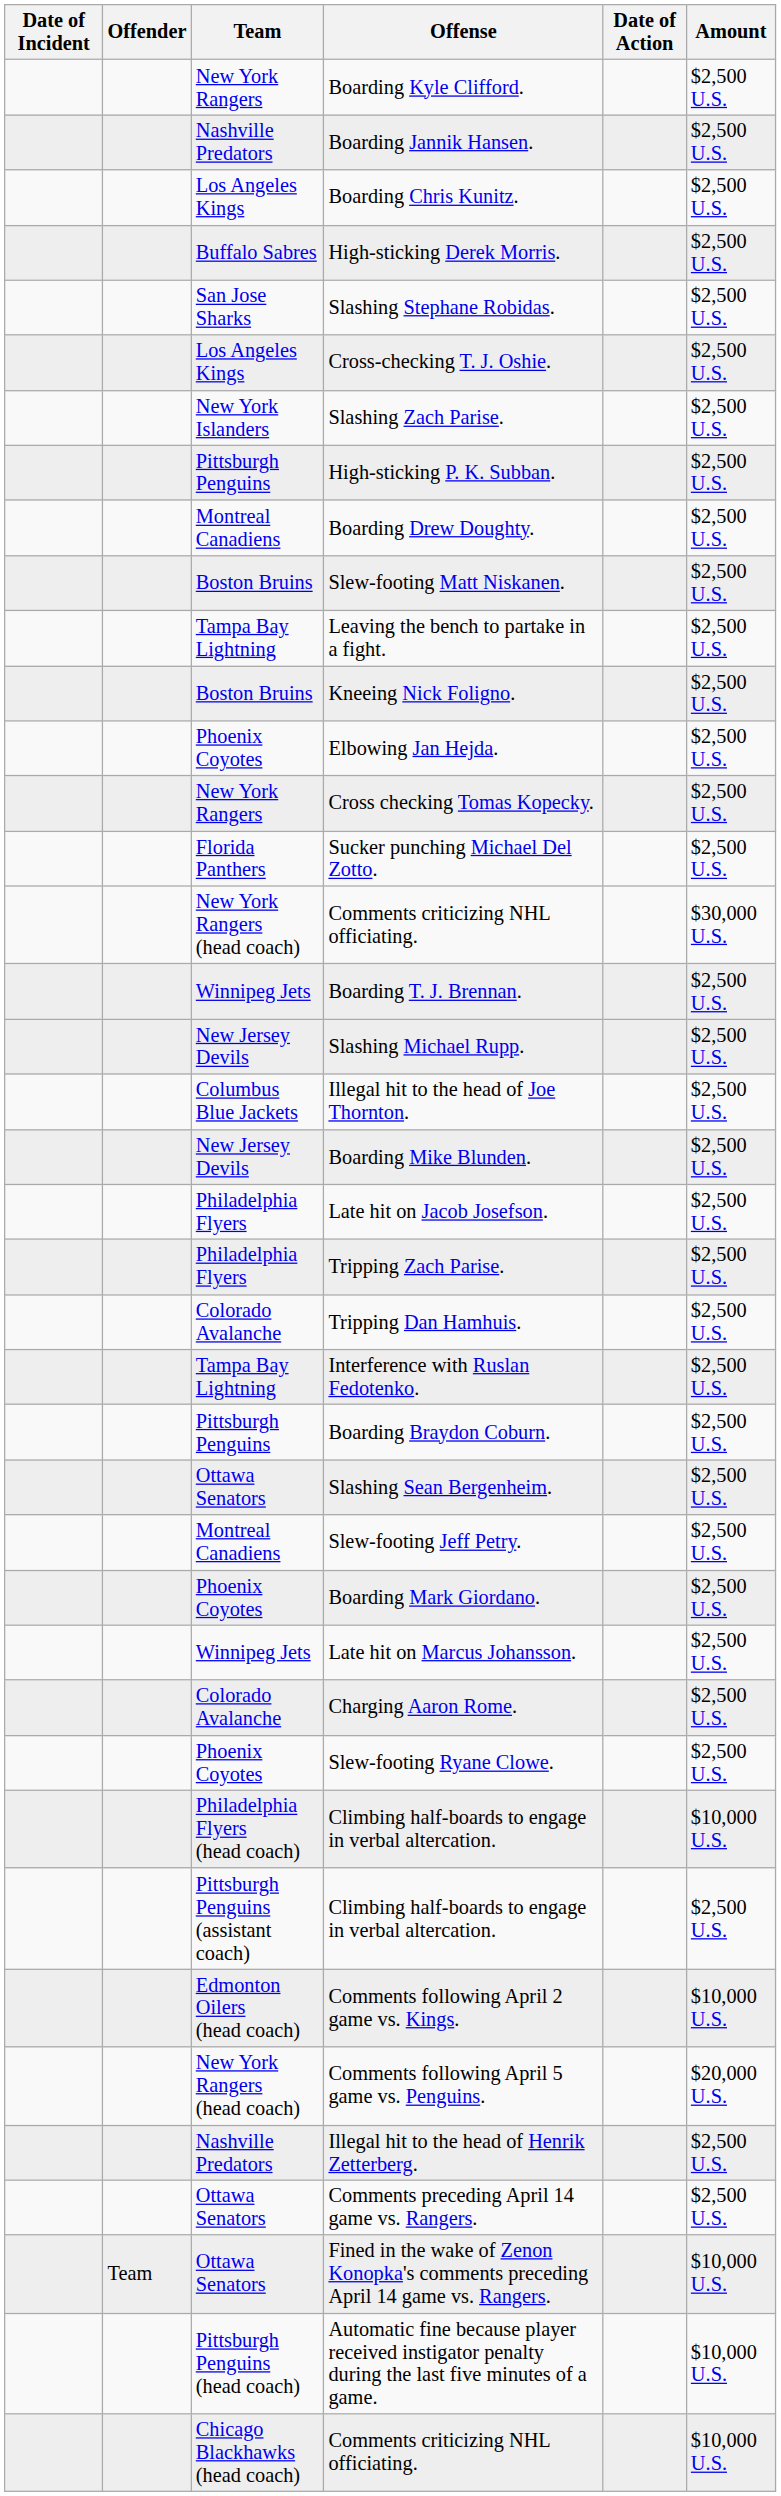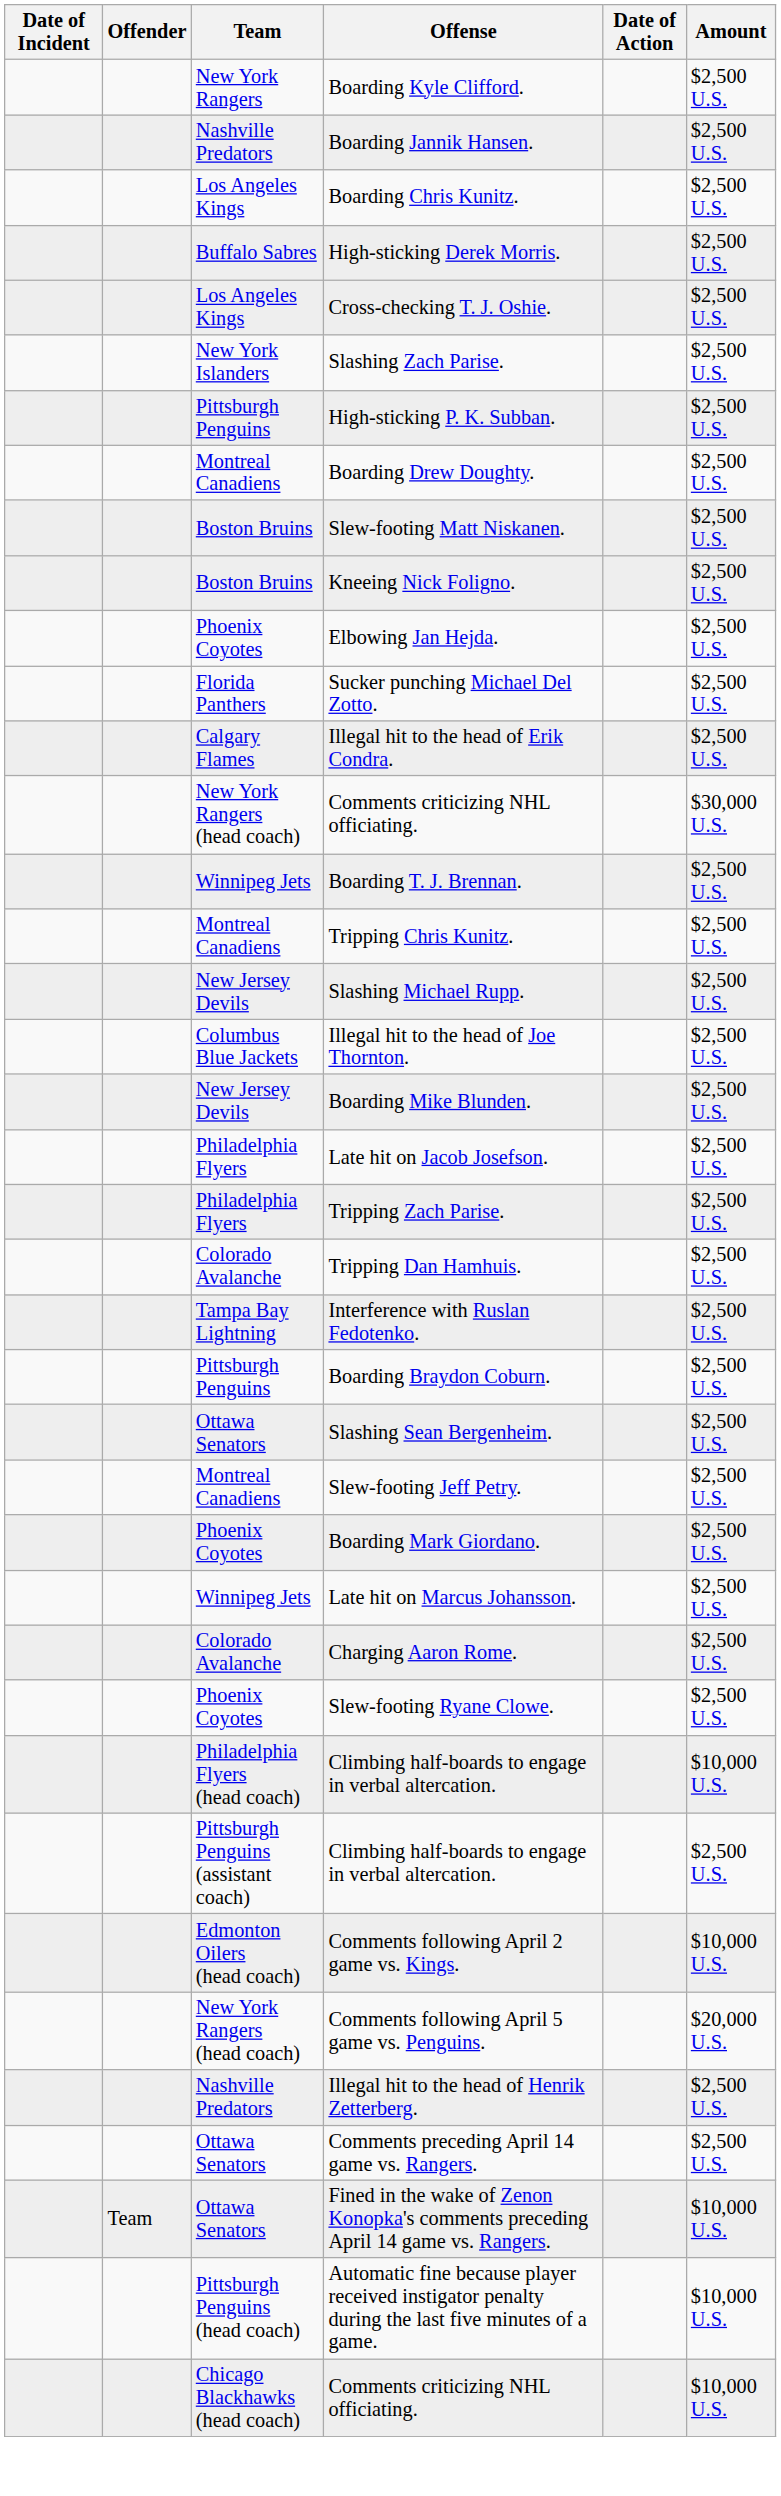 <table class="wikitable sortable">
 <tr>
 <th>Date of Incident</th>
 <th>Offender</th>
 <th>Team</th>
 <th>Offense</th>
 <th>Date of Action</th>
 <th>Amount</th>
 </tr>
 <tr>
 <td></td>
 <td></td>
 <td><a href='#'>New York Rangers</a></td>
 <td>Boarding <a href='#'>Kyle Clifford</a>.</td>
 <td></td>
 <td>$2,500 <a href='#'>U.S.</a></td>
 </tr>
 <tr bgcolor="#eeeeee">
 <td></td>
 <td></td>
 <td><a href='#'>Nashville Predators</a></td>
 <td>Boarding <a href='#'>Jannik Hansen</a>.</td>
 <td></td>
 <td>$2,500 <a href='#'>U.S.</a></td>
 </tr>
 <tr bgcolor=>
 <td></td>
 <td></td>
 <td><a href='#'>Los Angeles Kings</a></td>
 <td>Boarding <a href='#'>Chris Kunitz</a>.</td>
 <td></td>
 <td>$2,500 <a href='#'>U.S.</a></td>
 </tr>
 <tr bgcolor="#eeeeee">
 <td></td>
 <td></td>
 <td><a href='#'>Buffalo Sabres</a></td>
 <td>High-sticking <a href='#'>Derek Morris</a>.</td>
-<td></td>
-<td>$2,500 <a href='#'>U.S.</a></td>
-</tr>
-<tr>
-<td></td>
-<td></td>
-<td><a href='#'>San Jose Sharks</a></td>
-<td>Slashing <a href='#'>Stephane Robidas</a>.</td>
 <td></td>
 <td>$2,500 <a href='#'>U.S.</a></td>
 </tr>
 <tr bgcolor="#eeeeee">
 <td></td>
 <td></td>
 <td><a href='#'>Los Angeles Kings</a></td>
 <td>Cross-checking <a href='#'>T. J. Oshie</a>.</td>
 <td></td>
 <td>$2,500 <a href='#'>U.S.</a></td>
 </tr>
 <tr>
 <td></td>
 <td></td>
 <td><a href='#'>New York Islanders</a></td>
 <td>Slashing <a href='#'>Zach Parise</a>.</td>
 <td></td>
 <td>$2,500 <a href='#'>U.S.</a></td>
 </tr>
 <tr bgcolor="#eeeeee">
 <td></td>
 <td></td>
 <td><a href='#'>Pittsburgh Penguins</a></td>
 <td>High-sticking <a href='#'>P. K. Subban</a>.</td>
 <td></td>
 <td>$2,500 <a href='#'>U.S.</a></td>
 </tr>
 <tr>
 <td></td>
 <td></td>
 <td><a href='#'>Montreal Canadiens</a></td>
 <td>Boarding <a href='#'>Drew Doughty</a>.</td>
 <td></td>
 <td>$2,500 <a href='#'>U.S.</a></td>
 </tr>
 <tr bgcolor="#eeeeee">
 <td></td>
 <td></td>
 <td><a href='#'>Boston Bruins</a></td>
 <td>Slew-footing <a href='#'>Matt Niskanen</a>.</td>
 <td></td>
 <td>$2,500 <a href='#'>U.S.</a></td>
 </tr>
-<tr>
-<td></td>
-<td></td>
-<td><a href='#'>Tampa Bay Lightning</a></td>
-<td>Leaving the bench to partake in a fight.</td>
-<td></td>
-<td>$2,500 <a href='#'>U.S.</a></td>
-</tr>
 <tr bgcolor="#eeeeee">
 <td></td>
 <td></td>
 <td><a href='#'>Boston Bruins</a></td>
 <td>Kneeing <a href='#'>Nick Foligno</a>.</td>
 <td></td>
 <td>$2,500 <a href='#'>U.S.</a></td>
 </tr>
 <tr>
 <td></td>
 <td></td>
 <td><a href='#'>Phoenix Coyotes</a></td>
 <td>Elbowing <a href='#'>Jan Hejda</a>.</td>
 <td></td>
 <td>$2,500 <a href='#'>U.S.</a></td>
 </tr>
-<tr bgcolor="#eeeeee">
-<td></td>
-<td></td>
-<td><a href='#'>New York Rangers</a></td>
-<td>Cross checking <a href='#'>Tomas Kopecky</a>.</td>
-<td></td>
-<td>$2,500 <a href='#'>U.S.</a></td>
-</tr>
 <tr>
 <td></td>
 <td></td>
 <td><a href='#'>Florida Panthers</a></td>
 <td>Sucker punching <a href='#'>Michael Del Zotto</a>.</td>
+<td></td>
+<td>$2,500 <a href='#'>U.S.</a></td>
+</tr>
+<tr bgcolor="#eeeeee">
+<td></td>
+<td></td>
+<td><a href='#'>Calgary Flames</a></td>
+<td>Illegal hit to the head of <a href='#'>Erik Condra</a>.</td>
 <td></td>
 <td>$2,500 <a href='#'>U.S.</a></td>
 </tr>
 <tr>
 <td></td>
 <td></td>
 <td><a href='#'>New York Rangers</a> <br> (head coach)</td>
 <td>Comments criticizing NHL officiating.</td>
 <td></td>
 <td>$30,000 <a href='#'>U.S.</a></td>
 </tr>
 <tr bgcolor="#eeeeee">
 <td></td>
 <td></td>
 <td><a href='#'>Winnipeg Jets</a></td>
 <td>Boarding <a href='#'>T. J. Brennan</a>.</td>
+<td></td>
+<td>$2,500 <a href='#'>U.S.</a></td>
+</tr>
+<tr>
+<td></td>
+<td></td>
+<td><a href='#'>Montreal Canadiens</a></td>
+<td>Tripping <a href='#'>Chris Kunitz</a>.</td>
 <td></td>
 <td>$2,500 <a href='#'>U.S.</a></td>
 </tr>
 <tr bgcolor="#eeeeee">
 <td></td>
 <td></td>
 <td><a href='#'>New Jersey Devils</a></td>
 <td>Slashing <a href='#'>Michael Rupp</a>.</td>
 <td></td>
 <td>$2,500 <a href='#'>U.S.</a></td>
 </tr>
 <tr>
 <td></td>
 <td></td>
 <td><a href='#'>Columbus Blue Jackets</a></td>
 <td>Illegal hit to the head of <a href='#'>Joe Thornton</a>.</td>
 <td></td>
 <td>$2,500 <a href='#'>U.S.</a></td>
 </tr>
 <tr bgcolor="#eeeeee">
 <td></td>
 <td></td>
 <td><a href='#'>New Jersey Devils</a></td>
 <td>Boarding <a href='#'>Mike Blunden</a>.</td>
 <td></td>
 <td>$2,500 <a href='#'>U.S.</a></td>
 </tr>
 <tr>
 <td></td>
 <td></td>
 <td><a href='#'>Philadelphia Flyers</a></td>
 <td>Late hit on <a href='#'>Jacob Josefson</a>.</td>
 <td></td>
 <td>$2,500 <a href='#'>U.S.</a></td>
 </tr>
 <tr bgcolor="#eeeeee">
 <td></td>
 <td></td>
 <td><a href='#'>Philadelphia Flyers</a></td>
 <td>Tripping <a href='#'>Zach Parise</a>.</td>
 <td></td>
 <td>$2,500 <a href='#'>U.S.</a></td>
 </tr>
 <tr>
 <td></td>
 <td></td>
 <td><a href='#'>Colorado Avalanche</a></td>
 <td>Tripping <a href='#'>Dan Hamhuis</a>.</td>
 <td></td>
 <td>$2,500 <a href='#'>U.S.</a></td>
 </tr>
 <tr bgcolor="#eeeeee">
 <td></td>
 <td></td>
 <td><a href='#'>Tampa Bay Lightning</a></td>
 <td>Interference with <a href='#'>Ruslan Fedotenko</a>.</td>
 <td></td>
 <td>$2,500 <a href='#'>U.S.</a></td>
 </tr>
 <tr>
 <td></td>
 <td></td>
 <td><a href='#'>Pittsburgh Penguins</a></td>
 <td>Boarding <a href='#'>Braydon Coburn</a>.</td>
 <td></td>
 <td>$2,500 <a href='#'>U.S.</a></td>
 </tr>
 <tr bgcolor="#eeeeee">
 <td></td>
 <td></td>
 <td><a href='#'>Ottawa Senators</a></td>
 <td>Slashing <a href='#'>Sean Bergenheim</a>.</td>
 <td></td>
 <td>$2,500 <a href='#'>U.S.</a></td>
 </tr>
 <tr>
 <td></td>
 <td></td>
 <td><a href='#'>Montreal Canadiens</a></td>
 <td>Slew-footing <a href='#'>Jeff Petry</a>.</td>
 <td></td>
 <td>$2,500 <a href='#'>U.S.</a></td>
 </tr>
 <tr bgcolor="#eeeeee">
 <td></td>
 <td></td>
 <td><a href='#'>Phoenix Coyotes</a></td>
 <td>Boarding <a href='#'>Mark Giordano</a>.</td>
 <td></td>
 <td>$2,500 <a href='#'>U.S.</a></td>
 </tr>
 <tr>
 <td></td>
 <td></td>
 <td><a href='#'>Winnipeg Jets</a></td>
 <td>Late hit on <a href='#'>Marcus Johansson</a>.</td>
 <td></td>
 <td>$2,500 <a href='#'>U.S.</a></td>
 </tr>
 <tr bgcolor="#eeeeee">
 <td></td>
 <td></td>
 <td><a href='#'>Colorado Avalanche</a></td>
 <td>Charging <a href='#'>Aaron Rome</a>.</td>
 <td></td>
 <td>$2,500 <a href='#'>U.S.</a></td>
 </tr>
 <tr>
 <td></td>
 <td></td>
 <td><a href='#'>Phoenix Coyotes</a></td>
 <td>Slew-footing <a href='#'>Ryane Clowe</a>.</td>
 <td></td>
 <td>$2,500 <a href='#'>U.S.</a></td>
 </tr>
 <tr bgcolor="#eeeeee">
 <td></td>
 <td></td>
 <td><a href='#'>Philadelphia Flyers</a> <br> (head coach)</td>
 <td>Climbing half-boards to engage in verbal altercation.</td>
 <td></td>
 <td>$10,000 <a href='#'>U.S.</a></td>
 </tr>
 <tr>
 <td></td>
 <td></td>
 <td><a href='#'>Pittsburgh Penguins</a> <br> (assistant coach)</td>
 <td>Climbing half-boards to engage in verbal altercation.</td>
 <td></td>
 <td>$2,500 <a href='#'>U.S.</a></td>
 </tr>
 <tr bgcolor="#eeeeee">
 <td></td>
 <td></td>
 <td><a href='#'>Edmonton Oilers</a> <br> (head coach)</td>
 <td>Comments following April 2 game vs. <a href='#'>Kings</a>.</td>
 <td></td>
 <td>$10,000 <a href='#'>U.S.</a></td>
 </tr>
 <tr>
 <td></td>
 <td></td>
 <td><a href='#'>New York Rangers</a> <br> (head coach)</td>
 <td>Comments following April 5 game vs. <a href='#'>Penguins</a>.</td>
 <td></td>
 <td>$20,000 <a href='#'>U.S.</a></td>
 </tr>
 <tr bgcolor="#eeeeee">
 <td></td>
 <td></td>
 <td><a href='#'>Nashville Predators</a></td>
 <td>Illegal hit to the head of <a href='#'>Henrik Zetterberg</a>.</td>
 <td></td>
 <td>$2,500 <a href='#'>U.S.</a></td>
 </tr>
 <tr>
 <td></td>
 <td></td>
 <td><a href='#'>Ottawa Senators</a></td>
 <td>Comments preceding April 14 game vs. <a href='#'>Rangers</a>.</td>
 <td></td>
 <td>$2,500 <a href='#'>U.S.</a></td>
 </tr>
 <tr bgcolor="#eeeeee">
 <td></td>
 <td>Team</td>
 <td><a href='#'>Ottawa Senators</a></td>
 <td>Fined in the wake of <a href='#'>Zenon Konopka</a>'s comments preceding April 14 game vs. <a href='#'>Rangers</a>.</td>
 <td></td>
 <td>$10,000 <a href='#'>U.S.</a></td>
 </tr>
 <tr>
 <td></td>
 <td></td>
 <td><a href='#'>Pittsburgh Penguins</a> <br> (head coach)</td>
 <td>Automatic fine because player received instigator penalty during the last five minutes of a game.</td>
 <td></td>
 <td>$10,000 <a href='#'>U.S.</a></td>
 </tr>
 <tr bgcolor="#eeeeee">
 <td></td>
 <td></td>
 <td><a href='#'>Chicago Blackhawks</a> <br> (head coach)</td>
 <td>Comments criticizing NHL officiating.</td>
 <td></td>
 <td>$10,000 <a href='#'>U.S.</a></td>
 </tr>
 </table>
